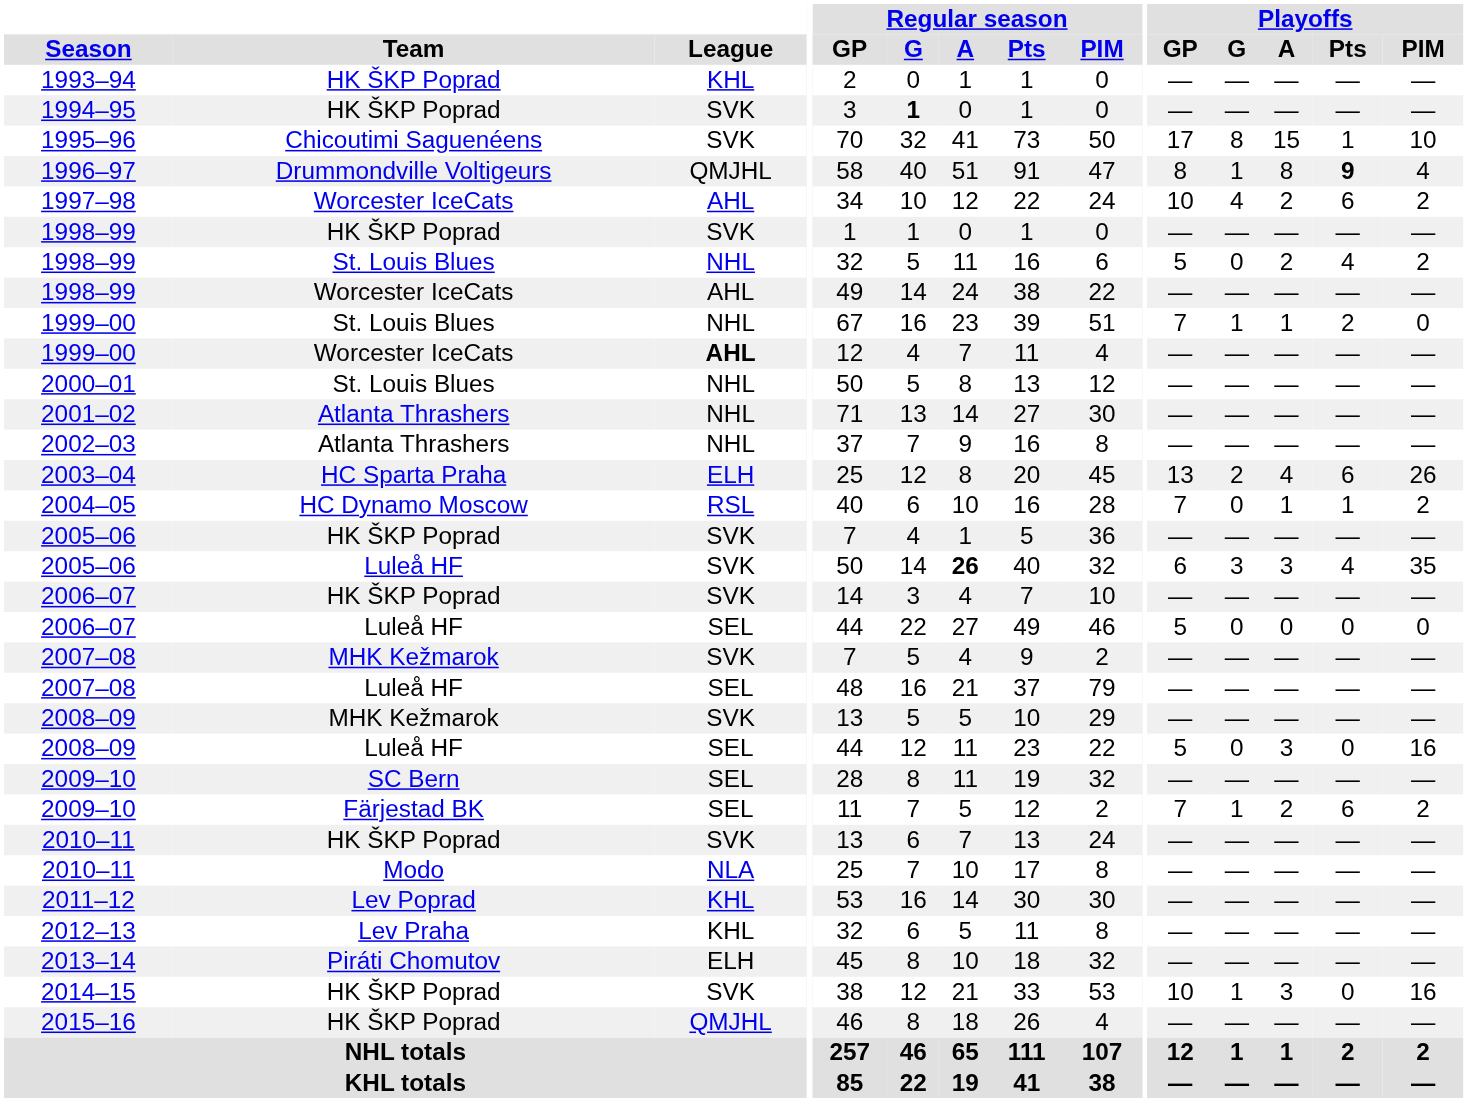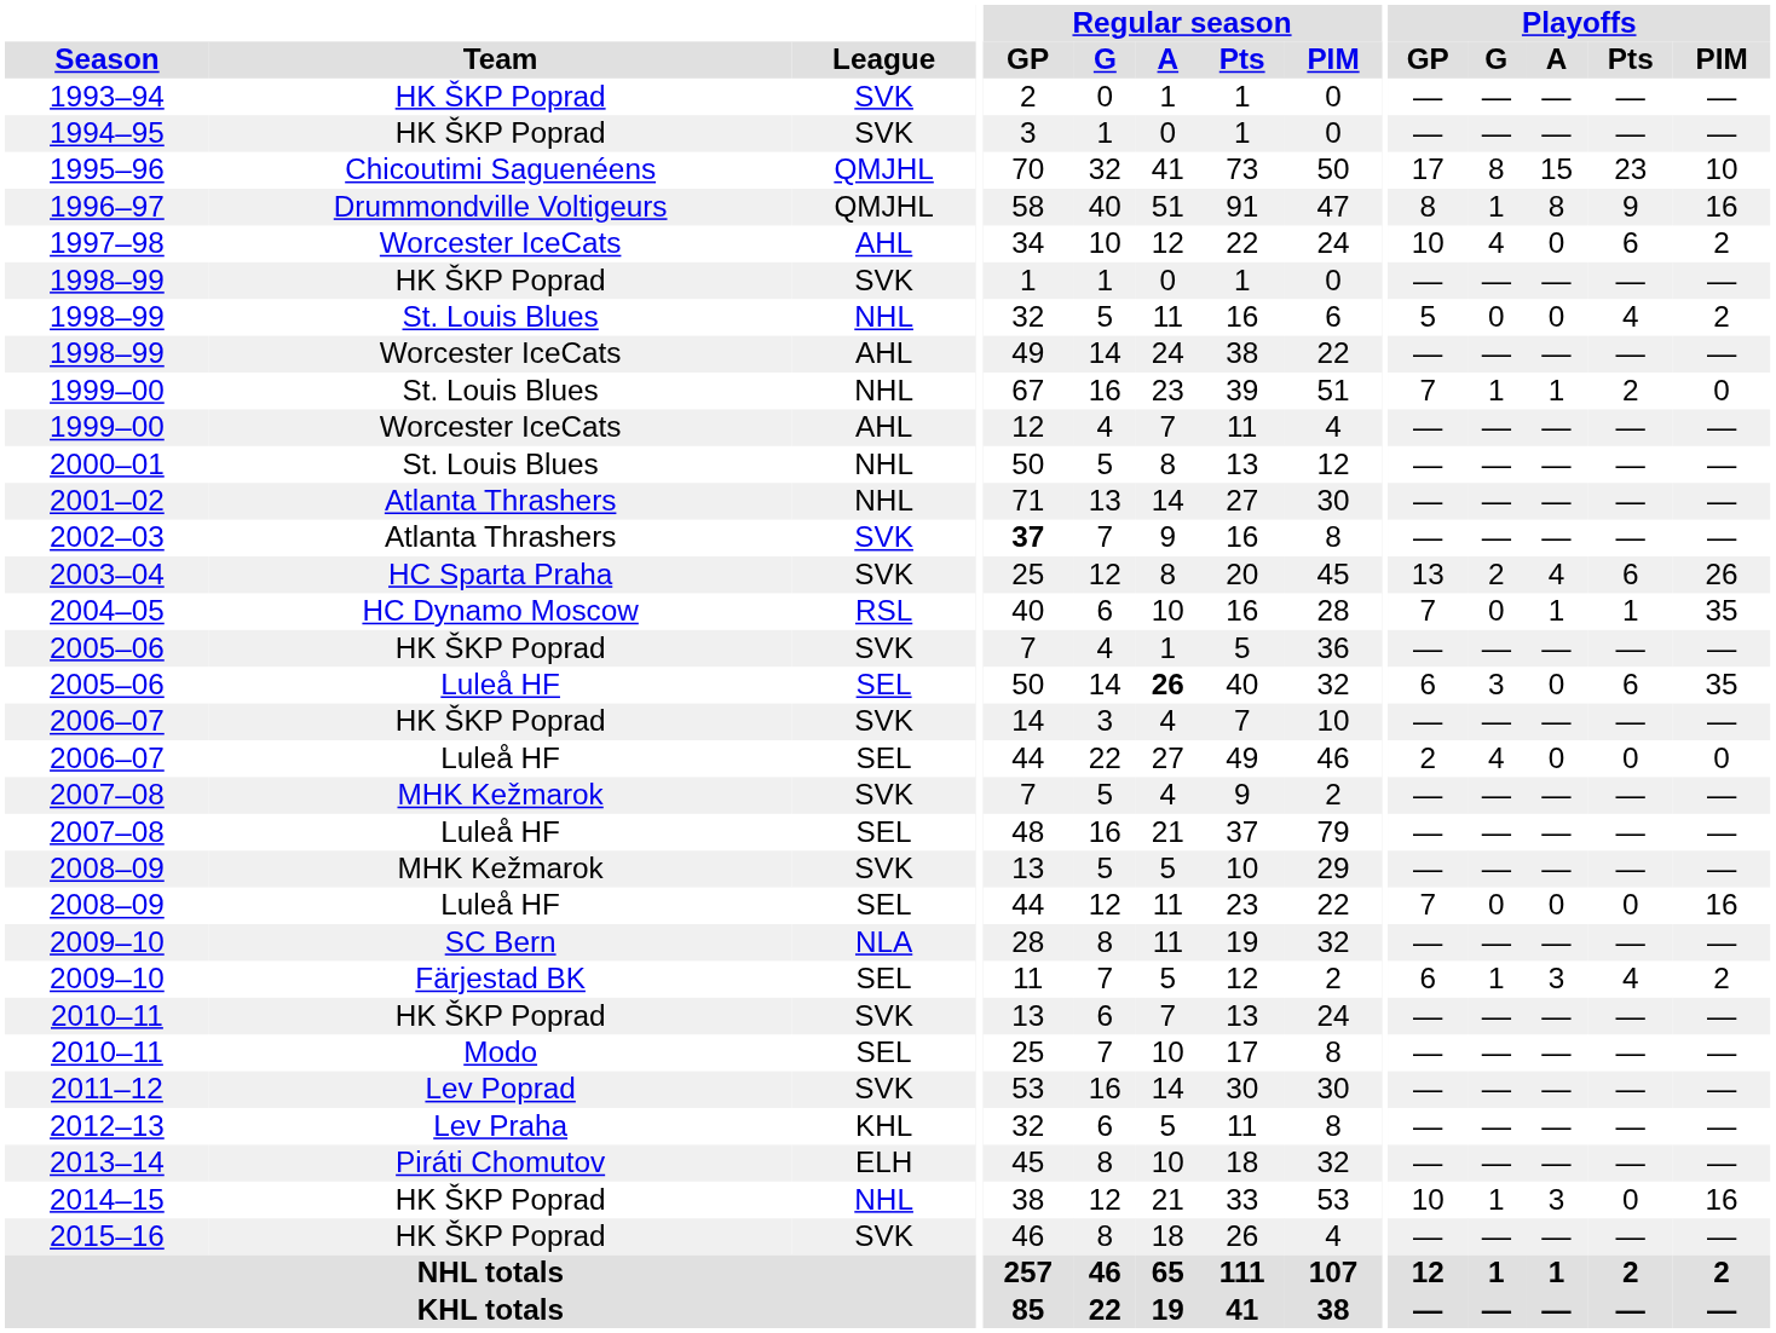 <table border="0" cellpadding="1" cellspacing="0" style="text-align:center; width:60em">
 <tr bgcolor="#e0e0e0">
 <th colspan="3" bgcolor="#ffffff"></th>
 <th rowspan="99" bgcolor="#ffffff"></th>
 <th colspan="5"><a href='#'>Regular season</a></th>
 <th rowspan="99" bgcolor="#ffffff"></th>
 <th colspan="5"><a href='#'>Playoffs</a></th>
 </tr>
 <tr bgcolor="#e0e0e0">
 <th><a href='#'>Season</a></th>
 <th>Team</th>
 <th>League</th>
 <th>GP</th>
 <th><a href='#'>G</a></th>
 <th><a href='#'>A</a></th>
 <th><a href='#'>Pts</a></th>
 <th><a href='#'>PIM</a></th>
 <th>GP</th>
 <th>G</th>
 <th>A</th>
 <th>Pts</th>
 <th>PIM</th>
 </tr>
 <tr ALIGN="center">
 <td><a href='#'>1993–94</a></td>
 <td><a href='#'>HK ŠKP Poprad</a></td>
-<td><a href='#'>KHL</a></td>
+<td><a href='#'>SVK</a></td>
 <td>2</td>
 <td>0</td>
 <td>1</td>
 <td>1</td>
 <td>0</td>
 <td>—</td>
 <td>—</td>
 <td>—</td>
 <td>—</td>
 <td>—</td>
 </tr>
 <tr ALIGN="center" bgcolor="#f0f0f0">
 <td><a href='#'>1994–95</a></td>
 <td>HK ŠKP Poprad</td>
 <td>SVK</td>
 <td>3</td>
-<td><strong>1</strong></td>
+<td>1</td>
 <td>0</td>
 <td>1</td>
 <td>0</td>
 <td>—</td>
 <td>—</td>
 <td>—</td>
 <td>—</td>
 <td>—</td>
 </tr>
 <tr ALIGN="center">
 <td><a href='#'>1995–96</a></td>
 <td><a href='#'>Chicoutimi Saguenéens</a></td>
-<td>SVK</td>
+<td><a href='#'>QMJHL</a></td>
 <td>70</td>
 <td>32</td>
 <td>41</td>
 <td>73</td>
 <td>50</td>
 <td>17</td>
 <td>8</td>
 <td>15</td>
-<td>1</td>
+<td>23</td>
 <td>10</td>
 </tr>
 <tr ALIGN="center" bgcolor="#f0f0f0">
 <td><a href='#'>1996–97</a></td>
 <td><a href='#'>Drummondville Voltigeurs</a></td>
 <td>QMJHL</td>
 <td>58</td>
 <td>40</td>
 <td>51</td>
 <td>91</td>
 <td>47</td>
 <td>8</td>
 <td>1</td>
 <td>8</td>
-<td><strong>9</strong></td>
-<td>4</td>
+<td>9</td>
+<td>16</td>
 </tr>
 <tr ALIGN="center">
 <td><a href='#'>1997–98</a></td>
 <td><a href='#'>Worcester IceCats</a></td>
 <td><a href='#'>AHL</a></td>
 <td>34</td>
 <td>10</td>
 <td>12</td>
 <td>22</td>
 <td>24</td>
 <td>10</td>
 <td>4</td>
-<td>2</td>
+<td>0</td>
 <td>6</td>
 <td>2</td>
 </tr>
 <tr ALIGN="center" bgcolor="#f0f0f0">
 <td><a href='#'>1998–99</a></td>
 <td>HK ŠKP Poprad</td>
 <td>SVK</td>
 <td>1</td>
 <td>1</td>
 <td>0</td>
 <td>1</td>
 <td>0</td>
 <td>—</td>
 <td>—</td>
 <td>—</td>
 <td>—</td>
 <td>—</td>
 </tr>
 <tr ALIGN="center">
 <td><a href='#'>1998–99</a></td>
 <td><a href='#'>St. Louis Blues</a></td>
 <td><a href='#'>NHL</a></td>
 <td>32</td>
 <td>5</td>
 <td>11</td>
 <td>16</td>
 <td>6</td>
 <td>5</td>
 <td>0</td>
-<td>2</td>
+<td>0</td>
 <td>4</td>
 <td>2</td>
 </tr>
 <tr ALIGN="center" bgcolor="#f0f0f0">
 <td><a href='#'>1998–99</a></td>
 <td>Worcester IceCats</td>
 <td>AHL</td>
 <td>49</td>
 <td>14</td>
 <td>24</td>
 <td>38</td>
 <td>22</td>
 <td>—</td>
 <td>—</td>
 <td>—</td>
 <td>—</td>
 <td>—</td>
 </tr>
 <tr ALIGN="center">
 <td><a href='#'>1999–00</a></td>
 <td>St. Louis Blues</td>
 <td>NHL</td>
 <td>67</td>
 <td>16</td>
 <td>23</td>
 <td>39</td>
 <td>51</td>
 <td>7</td>
 <td>1</td>
 <td>1</td>
 <td>2</td>
 <td>0</td>
 </tr>
 <tr ALIGN="center" bgcolor="#f0f0f0">
 <td><a href='#'>1999–00</a></td>
 <td>Worcester IceCats</td>
-<td><strong>AHL</strong></td>
+<td>AHL</td>
 <td>12</td>
 <td>4</td>
 <td>7</td>
 <td>11</td>
 <td>4</td>
 <td>—</td>
 <td>—</td>
 <td>—</td>
 <td>—</td>
 <td>—</td>
 </tr>
 <tr ALIGN="center">
 <td><a href='#'>2000–01</a></td>
 <td>St. Louis Blues</td>
 <td>NHL</td>
 <td>50</td>
 <td>5</td>
 <td>8</td>
 <td>13</td>
 <td>12</td>
 <td>—</td>
 <td>—</td>
 <td>—</td>
 <td>—</td>
 <td>—</td>
 </tr>
 <tr ALIGN="center" bgcolor="#f0f0f0">
 <td><a href='#'>2001–02</a></td>
 <td><a href='#'>Atlanta Thrashers</a></td>
 <td>NHL</td>
 <td>71</td>
 <td>13</td>
 <td>14</td>
 <td>27</td>
 <td>30</td>
 <td>—</td>
 <td>—</td>
 <td>—</td>
 <td>—</td>
 <td>—</td>
 </tr>
 <tr ALIGN="center">
 <td><a href='#'>2002–03</a></td>
 <td>Atlanta Thrashers</td>
-<td>NHL</td>
-<td>37</td>
+<td><a href='#'>SVK</a></td>
+<td><strong>37</strong></td>
 <td>7</td>
 <td>9</td>
 <td>16</td>
 <td>8</td>
 <td>—</td>
 <td>—</td>
 <td>—</td>
 <td>—</td>
 <td>—</td>
 </tr>
 <tr ALIGN="center" bgcolor="#f0f0f0">
 <td><a href='#'>2003–04</a></td>
 <td><a href='#'>HC Sparta Praha</a></td>
-<td><a href='#'>ELH</a></td>
+<td>SVK</td>
 <td>25</td>
 <td>12</td>
 <td>8</td>
 <td>20</td>
 <td>45</td>
 <td>13</td>
 <td>2</td>
 <td>4</td>
 <td>6</td>
 <td>26</td>
 </tr>
 <tr ALIGN="center">
 <td><a href='#'>2004–05</a></td>
 <td><a href='#'>HC Dynamo Moscow</a></td>
 <td><a href='#'>RSL</a></td>
 <td>40</td>
 <td>6</td>
 <td>10</td>
 <td>16</td>
 <td>28</td>
 <td>7</td>
 <td>0</td>
 <td>1</td>
 <td>1</td>
-<td>2</td>
+<td>35</td>
 </tr>
 <tr ALIGN="center" bgcolor="#f0f0f0">
 <td><a href='#'>2005–06</a></td>
 <td>HK ŠKP Poprad</td>
 <td>SVK</td>
 <td>7</td>
 <td>4</td>
 <td>1</td>
 <td>5</td>
 <td>36</td>
 <td>—</td>
 <td>—</td>
 <td>—</td>
 <td>—</td>
 <td>—</td>
 </tr>
 <tr ALIGN="center">
 <td><a href='#'>2005–06</a></td>
 <td><a href='#'>Luleå HF</a></td>
-<td>SVK</td>
+<td><a href='#'>SEL</a></td>
 <td>50</td>
 <td>14</td>
 <td><strong>26</strong></td>
 <td>40</td>
 <td>32</td>
 <td>6</td>
 <td>3</td>
-<td>3</td>
-<td>4</td>
+<td>0</td>
+<td>6</td>
 <td>35</td>
 </tr>
 <tr ALIGN="center" bgcolor="#f0f0f0">
 <td><a href='#'>2006–07</a></td>
 <td>HK ŠKP Poprad</td>
 <td>SVK</td>
 <td>14</td>
 <td>3</td>
 <td>4</td>
 <td>7</td>
 <td>10</td>
 <td>—</td>
 <td>—</td>
 <td>—</td>
 <td>—</td>
 <td>—</td>
 </tr>
 <tr ALIGN="center">
 <td><a href='#'>2006–07</a></td>
 <td>Luleå HF</td>
 <td>SEL</td>
 <td>44</td>
 <td>22</td>
 <td>27</td>
 <td>49</td>
 <td>46</td>
-<td>5</td>
-<td>0</td>
+<td>2</td>
+<td>4</td>
 <td>0</td>
 <td>0</td>
 <td>0</td>
 </tr>
 <tr ALIGN="center" bgcolor="#f0f0f0">
 <td><a href='#'>2007–08</a></td>
 <td><a href='#'>MHK Kežmarok</a></td>
 <td>SVK</td>
 <td>7</td>
 <td>5</td>
 <td>4</td>
 <td>9</td>
 <td>2</td>
 <td>—</td>
 <td>—</td>
 <td>—</td>
 <td>—</td>
 <td>—</td>
 </tr>
 <tr ALIGN="center">
 <td><a href='#'>2007–08</a></td>
 <td>Luleå HF</td>
 <td>SEL</td>
 <td>48</td>
 <td>16</td>
 <td>21</td>
 <td>37</td>
 <td>79</td>
 <td>—</td>
 <td>—</td>
 <td>—</td>
 <td>—</td>
 <td>—</td>
 </tr>
 <tr ALIGN="center" bgcolor="#f0f0f0">
 <td><a href='#'>2008–09</a></td>
 <td>MHK Kežmarok</td>
 <td>SVK</td>
 <td>13</td>
 <td>5</td>
 <td>5</td>
 <td>10</td>
 <td>29</td>
 <td>—</td>
 <td>—</td>
 <td>—</td>
 <td>—</td>
 <td>—</td>
 </tr>
 <tr ALIGN="center">
 <td><a href='#'>2008–09</a></td>
 <td>Luleå HF</td>
 <td>SEL</td>
 <td>44</td>
 <td>12</td>
 <td>11</td>
 <td>23</td>
 <td>22</td>
-<td>5</td>
+<td>7</td>
 <td>0</td>
-<td>3</td>
+<td>0</td>
 <td>0</td>
 <td>16</td>
 </tr>
 <tr ALIGN="center" bgcolor="#f0f0f0">
 <td><a href='#'>2009–10</a></td>
 <td><a href='#'>SC Bern</a></td>
-<td>SEL</td>
+<td><a href='#'>NLA</a></td>
 <td>28</td>
 <td>8</td>
 <td>11</td>
 <td>19</td>
 <td>32</td>
 <td>—</td>
 <td>—</td>
 <td>—</td>
 <td>—</td>
 <td>—</td>
 </tr>
 <tr ALIGN="center">
 <td><a href='#'>2009–10</a></td>
 <td><a href='#'>Färjestad BK</a></td>
 <td>SEL</td>
 <td>11</td>
 <td>7</td>
 <td>5</td>
 <td>12</td>
 <td>2</td>
-<td>7</td>
+<td>6</td>
 <td>1</td>
-<td>2</td>
-<td>6</td>
+<td>3</td>
+<td>4</td>
 <td>2</td>
 </tr>
 <tr ALIGN="center" bgcolor="#f0f0f0">
 <td><a href='#'>2010–11</a></td>
 <td>HK ŠKP Poprad</td>
 <td>SVK</td>
 <td>13</td>
 <td>6</td>
 <td>7</td>
 <td>13</td>
 <td>24</td>
 <td>—</td>
 <td>—</td>
 <td>—</td>
 <td>—</td>
 <td>—</td>
 </tr>
 <tr ALIGN="center">
 <td><a href='#'>2010–11</a></td>
 <td><a href='#'>Modo</a></td>
-<td><a href='#'>NLA</a></td>
+<td>SEL</td>
 <td>25</td>
 <td>7</td>
 <td>10</td>
 <td>17</td>
 <td>8</td>
 <td>—</td>
 <td>—</td>
 <td>—</td>
 <td>—</td>
 <td>—</td>
 </tr>
 <tr ALIGN="center" bgcolor="#f0f0f0">
 <td><a href='#'>2011–12</a></td>
 <td><a href='#'>Lev Poprad</a></td>
-<td><a href='#'>KHL</a></td>
+<td>SVK</td>
 <td>53</td>
 <td>16</td>
 <td>14</td>
 <td>30</td>
 <td>30</td>
 <td>—</td>
 <td>—</td>
 <td>—</td>
 <td>—</td>
 <td>—</td>
 </tr>
 <tr ALIGN="center">
 <td><a href='#'>2012–13</a></td>
 <td><a href='#'>Lev Praha</a></td>
 <td>KHL</td>
 <td>32</td>
 <td>6</td>
 <td>5</td>
 <td>11</td>
 <td>8</td>
 <td>—</td>
 <td>—</td>
 <td>—</td>
 <td>—</td>
 <td>—</td>
 </tr>
 <tr ALIGN="center" bgcolor="#f0f0f0">
 <td><a href='#'>2013–14</a></td>
 <td><a href='#'>Piráti Chomutov</a></td>
 <td>ELH</td>
 <td>45</td>
 <td>8</td>
 <td>10</td>
 <td>18</td>
 <td>32</td>
 <td>—</td>
 <td>—</td>
 <td>—</td>
 <td>—</td>
 <td>—</td>
 </tr>
 <tr ALIGN="center">
 <td><a href='#'>2014–15</a></td>
 <td>HK ŠKP Poprad</td>
-<td>SVK</td>
+<td><a href='#'>NHL</a></td>
 <td>38</td>
 <td>12</td>
 <td>21</td>
 <td>33</td>
 <td>53</td>
 <td>10</td>
 <td>1</td>
 <td>3</td>
 <td>0</td>
 <td>16</td>
 </tr>
 <tr ALIGN="center" bgcolor="#f0f0f0">
 <td><a href='#'>2015–16</a></td>
 <td>HK ŠKP Poprad</td>
-<td><a href='#'>QMJHL</a></td>
+<td>SVK</td>
 <td>46</td>
 <td>8</td>
 <td>18</td>
 <td>26</td>
 <td>4</td>
 <td>—</td>
 <td>—</td>
 <td>—</td>
 <td>—</td>
 <td>—</td>
 </tr>
 <tr bgcolor="#e0e0e0">
 <th colspan="3">NHL totals</th>
 <th>257</th>
 <th>46</th>
 <th>65</th>
 <th>111</th>
 <th>107</th>
 <th>12</th>
 <th>1</th>
 <th>1</th>
 <th>2</th>
 <th>2</th>
 </tr>
 <tr bgcolor="#e0e0e0">
 <th colspan="3">KHL totals</th>
 <th>85</th>
 <th>22</th>
 <th>19</th>
 <th>41</th>
 <th>38</th>
 <th>—</th>
 <th>—</th>
 <th>—</th>
 <th>—</th>
 <th>—</th>
 </tr>
 </table>
